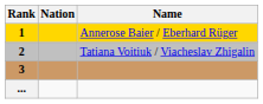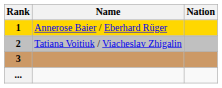 <table class="wikitable">
 <tr>
 <th>Rank</th>
+<th>Name</th>
 <th>Nation</th>
-<th>Name</th>
 </tr>
 <tr bgcolor="gold">
 <td align="center"><strong>1</strong></td>
+<td><a href='#'>Annerose Baier</a> / <a href='#'>Eberhard Rüger</a></td>
 <td></td>
-<td><a href='#'>Annerose Baier</a> / <a href='#'>Eberhard Rüger</a></td>
 </tr>
 <tr bgcolor="silver">
 <td align="center"><strong>2</strong></td>
+<td><a href='#'>Tatiana Voitiuk</a> / <a href='#'>Viacheslav Zhigalin</a></td>
 <td></td>
-<td><a href='#'>Tatiana Voitiuk</a> / <a href='#'>Viacheslav Zhigalin</a></td>
 </tr>
 <tr bgcolor="cc9966">
 <td align="center"><strong>3</strong></td>
 <td></td>
 <td></td>
 </tr>
 <tr>
 <th>...</th>
 <td></td>
 <td></td>
 </tr>
 </table>
